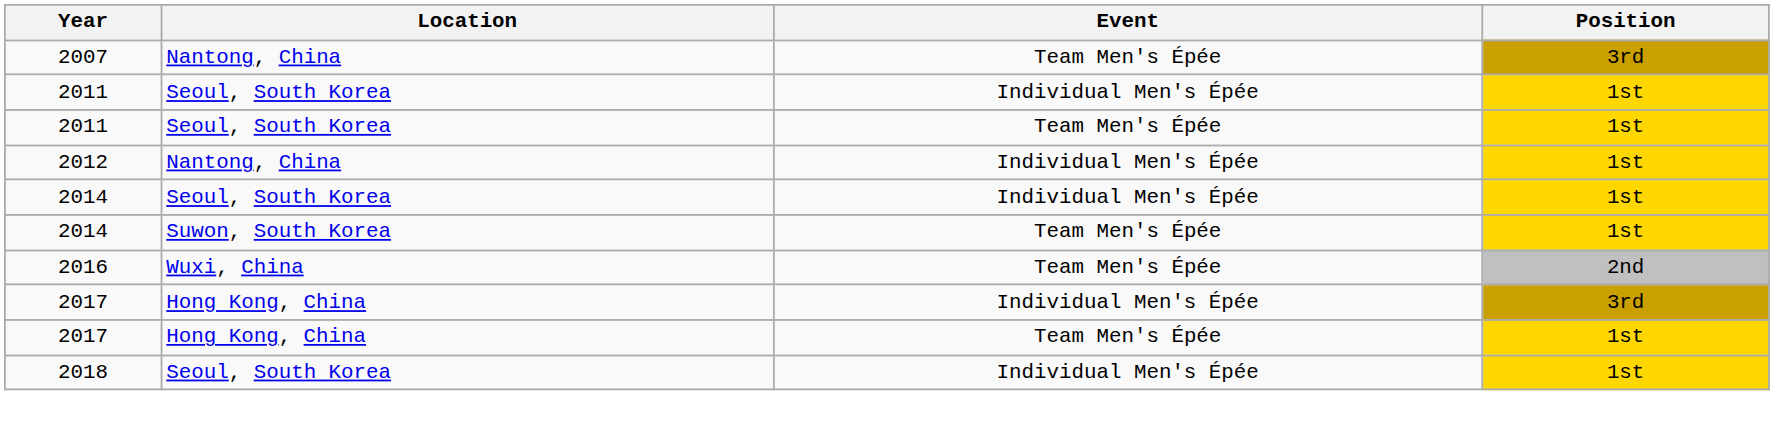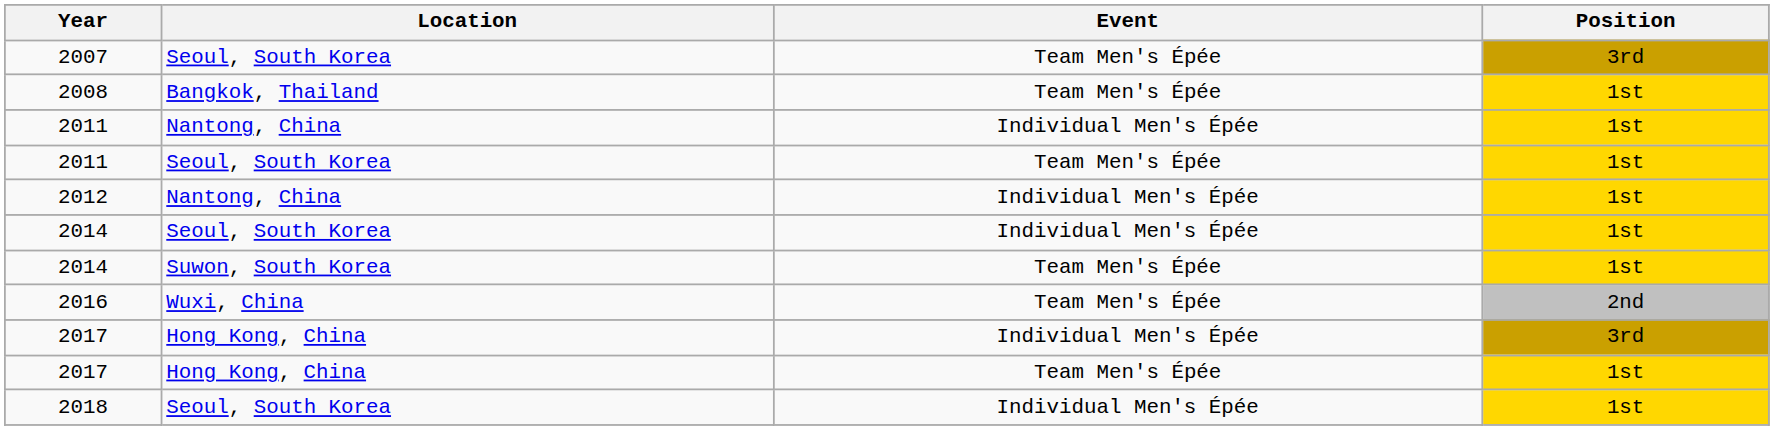 <table class="wikitable" width="50%" style="font-size:90%; text-align:center;">
 <tr>
 <th>Year</th>
 <th>Location</th>
 <th>Event</th>
 <th>Position</th>
 </tr>
 <tr>
 <td>2007</td>
-<td rowspan="1" align="left"> <a href='#'>Nantong</a>, <a href='#'>China</a></td>
+<td rowspan="1" align="left"> <a href='#'>Seoul</a>, <a href='#'>South Korea</a></td>
 <td>Team Men's Épée</td>
 <td bgcolor="caramel">3rd</td>
 </tr>
 <tr>
+<td>2008</td>
+<td rowspan="1" align="left"> <a href='#'>Bangkok</a>, <a href='#'>Thailand</a></td>
+<td>Team Men's Épée</td>
+<td bgcolor="gold">1st</td>
+</tr>
+<tr>
 <td>2011</td>
-<td rowspan="1" align="left"> <a href='#'>Seoul</a>, <a href='#'>South Korea</a></td>
+<td rowspan="1" align="left"> <a href='#'>Nantong</a>, <a href='#'>China</a></td>
 <td>Individual Men's Épée</td>
 <td bgcolor="gold">1st</td>
 </tr>
 <tr>
 <td>2011</td>
 <td rowspan="1" align="left"> <a href='#'>Seoul</a>, <a href='#'>South Korea</a></td>
 <td>Team Men's Épée</td>
 <td bgcolor="gold">1st</td>
 </tr>
 <tr>
 <td>2012</td>
 <td rowspan="1" align="left"> <a href='#'>Nantong</a>, <a href='#'>China</a></td>
 <td>Individual Men's Épée</td>
 <td bgcolor="gold">1st</td>
 </tr>
 <tr>
 <td>2014</td>
 <td rowspan="1" align="left"> <a href='#'>Seoul</a>, <a href='#'>South Korea</a></td>
 <td>Individual Men's Épée</td>
 <td bgcolor="gold">1st</td>
 </tr>
 <tr>
 <td>2014</td>
 <td rowspan="1" align="left"> <a href='#'>Suwon</a>, <a href='#'>South Korea</a></td>
 <td>Team Men's Épée</td>
 <td bgcolor="gold">1st</td>
 </tr>
 <tr>
 <td>2016</td>
 <td rowspan="1" align="left"> <a href='#'>Wuxi</a>, <a href='#'>China</a></td>
 <td>Team Men's Épée</td>
 <td bgcolor="silver">2nd</td>
 </tr>
 <tr>
 <td>2017</td>
 <td rowspan="1" align="left"> <a href='#'>Hong Kong</a>, <a href='#'>China</a></td>
 <td>Individual Men's Épée</td>
 <td bgcolor="caramel">3rd</td>
 </tr>
 <tr>
 <td>2017</td>
 <td rowspan="1" align="left"> <a href='#'>Hong Kong</a>, <a href='#'>China</a></td>
 <td>Team Men's Épée</td>
 <td bgcolor="gold">1st</td>
 </tr>
 <tr>
 <td>2018</td>
 <td rowspan="1" align="left"> <a href='#'>Seoul</a>, <a href='#'>South Korea</a></td>
 <td>Individual Men's Épée</td>
 <td bgcolor="gold">1st</td>
 </tr>
 </table>
